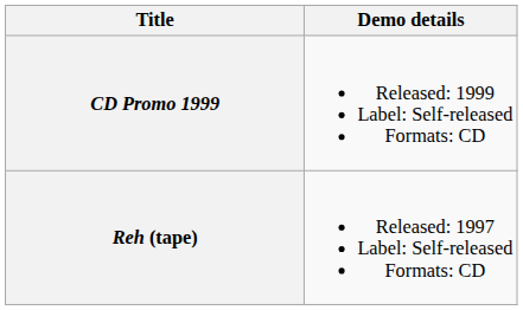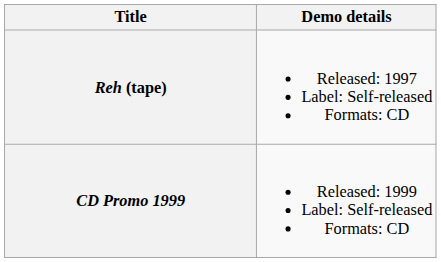 <table class="wikitable plainrowheaders" style="text-align:center;">
 <tr>
 <th scope="col" style="width:15em;">Title</th>
 <th scope="col">Demo details</th>
 </tr>
 <tr>
+<th scope="row"><em>Reh</em> (tape)</th>
+<td><br><ul><li>Released: 1997</li><li>Label: Self-released</li><li>Formats: CD</li></ul></td>
+</tr>
+<tr>
 <th scope="row"><em>CD Promo 1999</em></th>
 <td><br><ul><li>Released: 1999</li><li>Label: Self-released</li><li>Formats: CD</li></ul></td>
 </tr>
-<tr>
-<th scope="row"><em>Reh</em> (tape)</th>
-<td><br><ul><li>Released: 1997</li><li>Label: Self-released</li><li>Formats: CD</li></ul></td>
-</tr>
 </table>
